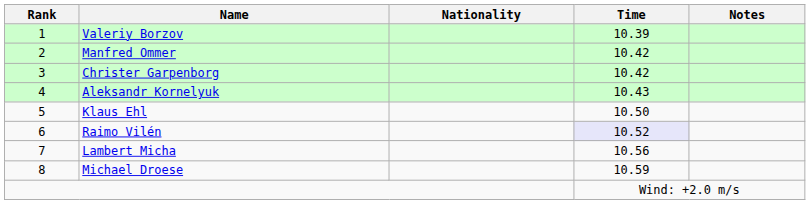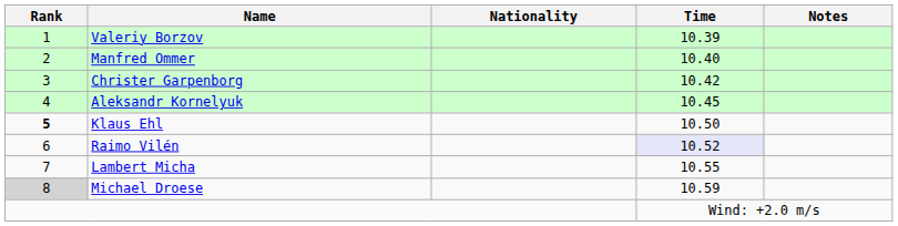 <table class="wikitable sortable" style="text-align:center;width: 55%">
 <tr>
 <th>Rank</th>
 <th>Name</th>
 <th>Nationality</th>
 <th>Time</th>
 <th>Notes</th>
 </tr>
 <tr bgcolor=ccffcc>
 <td>1</td>
 <td align=left><a href='#'>Valeriy Borzov</a></td>
 <td align=left></td>
 <td>10.39</td>
 <td></td>
 </tr>
 <tr bgcolor=ccffcc>
 <td>2</td>
 <td align=left><a href='#'>Manfred Ommer</a></td>
 <td align=left></td>
-<td>10.42</td>
+<td>10.40</td>
 <td></td>
 </tr>
 <tr bgcolor=ccffcc>
 <td>3</td>
 <td align=left><a href='#'>Christer Garpenborg</a></td>
 <td align=left></td>
 <td>10.42</td>
 <td></td>
 </tr>
 <tr bgcolor=ccffcc>
 <td>4</td>
 <td align=left><a href='#'>Aleksandr Kornelyuk</a></td>
 <td align=left></td>
-<td>10.43</td>
+<td>10.45</td>
 <td></td>
 </tr>
 <tr>
-<td>5</td>
+<td><strong>5</strong></td>
 <td align=left><a href='#'>Klaus Ehl</a></td>
 <td align=left></td>
 <td>10.50</td>
 <td></td>
 </tr>
 <tr>
 <td>6</td>
 <td align=left><a href='#'>Raimo Vilén</a></td>
 <td align=left></td>
 <td style="background: lavender;">10.52</td>
 <td></td>
 </tr>
 <tr>
 <td>7</td>
 <td align=left><a href='#'>Lambert Micha</a></td>
 <td align=left></td>
-<td>10.56</td>
+<td>10.55</td>
 <td></td>
 </tr>
 <tr>
-<td>8</td>
+<td style="background: lightgrey;">8</td>
 <td align=left><a href='#'>Michael Droese</a></td>
 <td align=left></td>
 <td>10.59</td>
 <td></td>
 </tr>
 <tr>
 <td colspan="3"></td>
 <td colspan="2">Wind: +2.0 m/s</td>
 </tr>
 </table>
